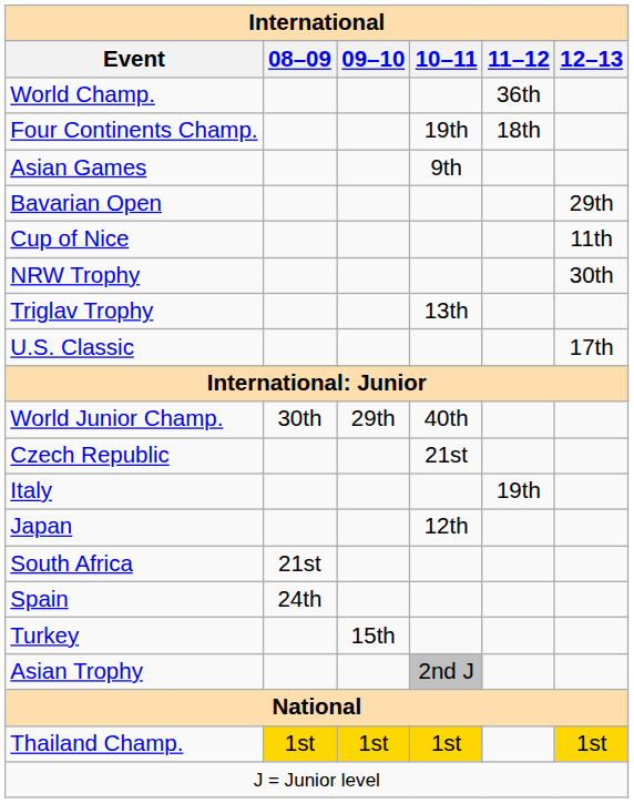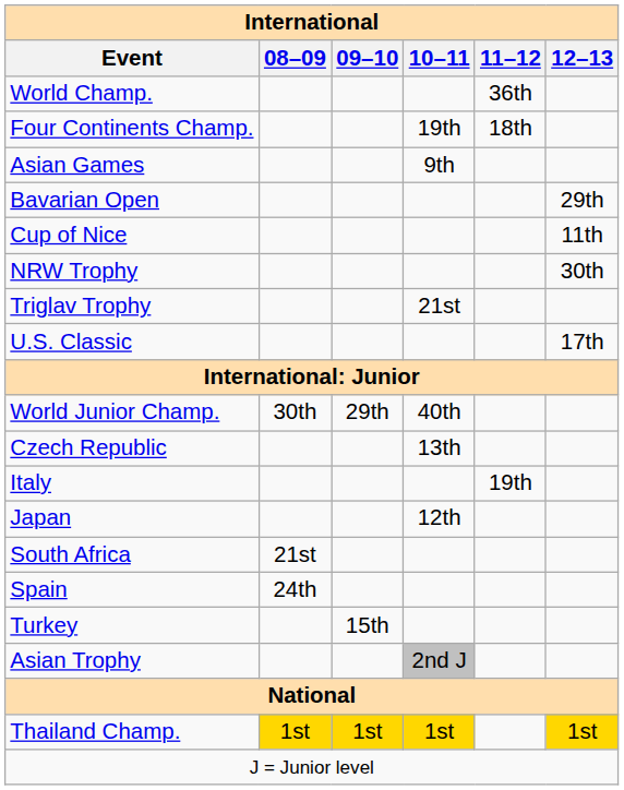 <table class="wikitable" style="text-align:center">
 <tr>
 <th style="background-color: #ffdead; " colspan=6 align=center>International</th>
 </tr>
 <tr>
 <th>Event</th>
 <th><a href='#'>08–09</a></th>
 <th><a href='#'>09–10</a></th>
 <th><a href='#'>10–11</a></th>
 <th><a href='#'>11–12</a></th>
 <th><a href='#'>12–13</a></th>
 </tr>
 <tr>
 <td align=left><a href='#'>World Champ.</a></td>
 <td></td>
 <td></td>
 <td></td>
 <td>36th</td>
 <td></td>
 </tr>
 <tr>
 <td align=left><a href='#'>Four Continents Champ.</a></td>
 <td></td>
 <td></td>
 <td>19th</td>
 <td>18th</td>
 <td></td>
 </tr>
 <tr>
 <td align=left><a href='#'>Asian Games</a></td>
 <td></td>
 <td></td>
 <td>9th</td>
 <td></td>
 <td></td>
 </tr>
 <tr>
 <td align=left><a href='#'>Bavarian Open</a></td>
 <td></td>
 <td></td>
 <td></td>
 <td></td>
 <td>29th</td>
 </tr>
 <tr>
 <td align=left><a href='#'>Cup of Nice</a></td>
 <td></td>
 <td></td>
 <td></td>
 <td></td>
 <td>11th</td>
 </tr>
 <tr>
 <td align=left><a href='#'>NRW Trophy</a></td>
 <td></td>
 <td></td>
 <td></td>
 <td></td>
 <td>30th</td>
 </tr>
 <tr>
 <td align=left><a href='#'>Triglav Trophy</a></td>
 <td></td>
 <td></td>
-<td>13th</td>
+<td>21st</td>
 <td></td>
 <td></td>
 </tr>
 <tr>
 <td align=left><a href='#'>U.S. Classic</a></td>
 <td></td>
 <td></td>
 <td></td>
 <td></td>
 <td>17th</td>
 </tr>
 <tr>
 <th style="background-color: #ffdead; " colspan=6 align=center>International: Junior</th>
 </tr>
 <tr>
 <td align=left><a href='#'>World Junior Champ.</a></td>
 <td>30th</td>
 <td>29th</td>
 <td>40th</td>
 <td></td>
 <td></td>
 </tr>
 <tr>
 <td align=left> <a href='#'>Czech Republic</a></td>
 <td></td>
 <td></td>
-<td>21st</td>
+<td>13th</td>
 <td></td>
 <td></td>
 </tr>
 <tr>
 <td align=left> <a href='#'>Italy</a></td>
 <td></td>
 <td></td>
 <td></td>
 <td>19th</td>
 <td></td>
 </tr>
 <tr>
 <td align=left> <a href='#'>Japan</a></td>
 <td></td>
 <td></td>
 <td>12th</td>
 <td></td>
 <td></td>
 </tr>
 <tr>
 <td align=left> <a href='#'>South Africa</a></td>
 <td>21st</td>
 <td></td>
 <td></td>
 <td></td>
 <td></td>
 </tr>
 <tr>
 <td align=left> <a href='#'>Spain</a></td>
 <td>24th</td>
 <td></td>
 <td></td>
 <td></td>
 <td></td>
 </tr>
 <tr>
 <td align=left> <a href='#'>Turkey</a></td>
 <td></td>
 <td>15th</td>
 <td></td>
 <td></td>
 <td></td>
 </tr>
 <tr>
 <td align=left><a href='#'>Asian Trophy</a></td>
 <td></td>
 <td></td>
 <td bgcolor=silver>2nd J</td>
 <td></td>
 <td></td>
 </tr>
 <tr>
 <th style="background-color: #ffdead; " colspan=6 align=center>National</th>
 </tr>
 <tr>
 <td align=left><a href='#'>Thailand Champ.</a></td>
 <td bgcolor=gold>1st</td>
 <td bgcolor=gold>1st</td>
 <td bgcolor=gold>1st</td>
 <td></td>
 <td bgcolor=gold>1st</td>
 </tr>
 <tr>
 <td colspan=6 align=center><small> J = Junior level </small></td>
 </tr>
 </table>
